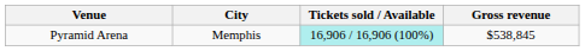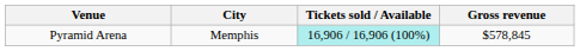 <table class="wikitable" style="text-align:center">
 <tr>
 <th width="200">Venue</th>
 <th width="150">City</th>
 <th width="170">Tickets sold / Available</th>
 <th width="160">Gross revenue</th>
 </tr>
 <tr>
 <td>Pyramid Arena</td>
 <td>Memphis</td>
 <td style="background: paleturquoise;">16,906 / 16,906 (100%)</td>
-<td>$538,845</td>
+<td>$578,845</td>
 </tr>
 </table>
